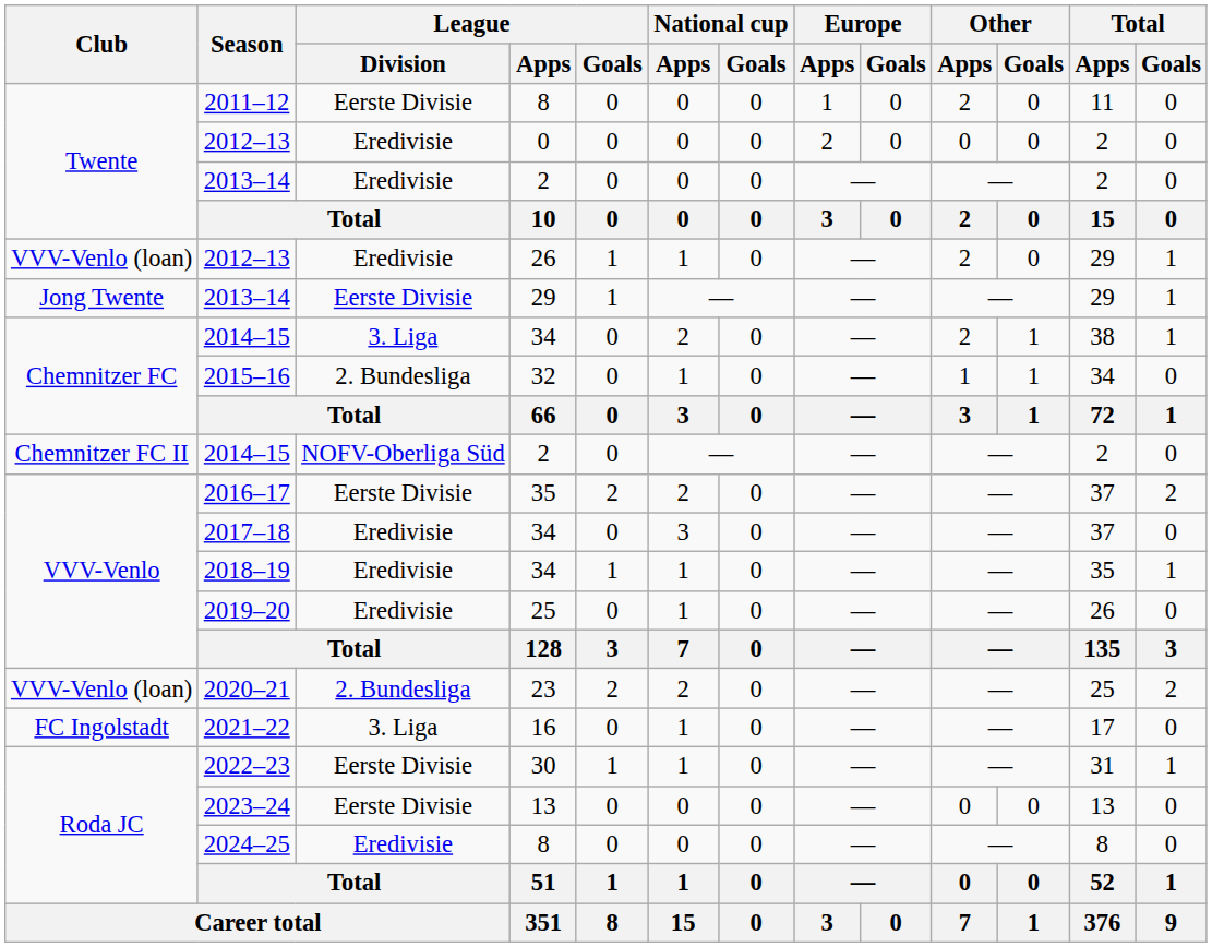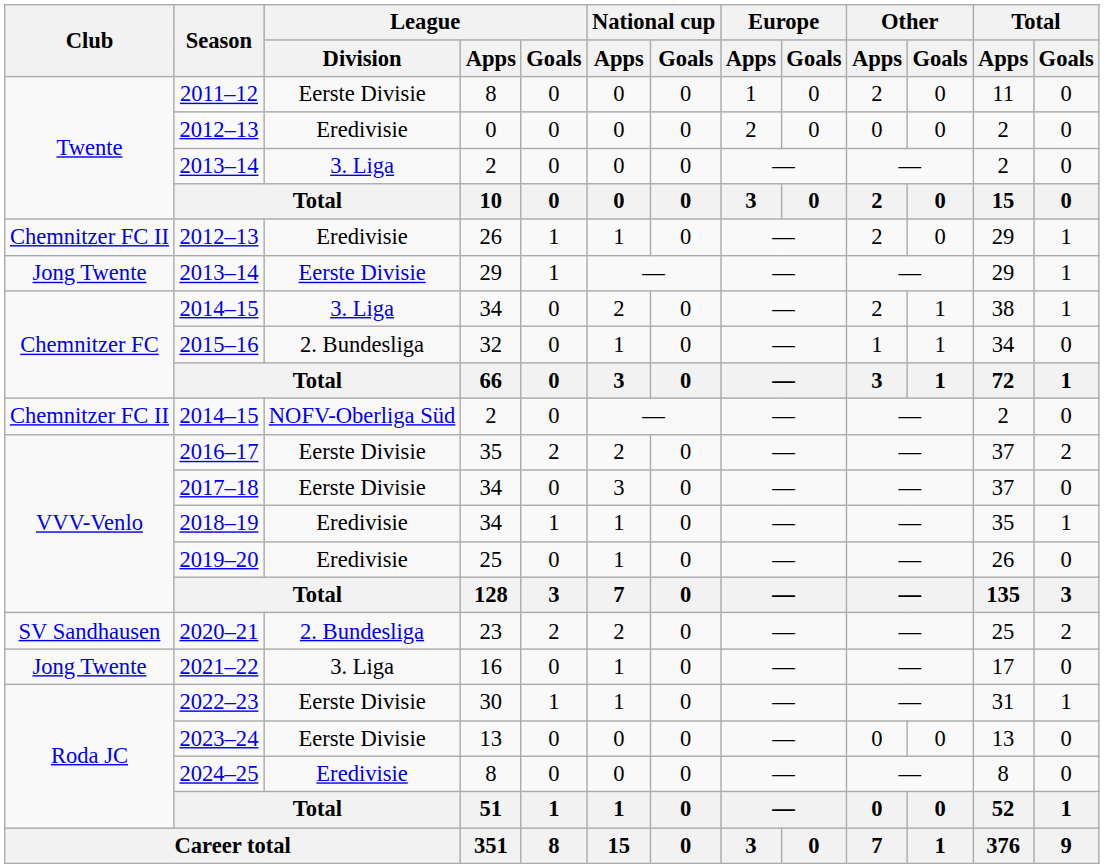 <table class="wikitable" style="text-align:center">
 <tr>
 <th rowspan="2">Club</th>
 <th rowspan="2">Season</th>
 <th colspan="3">League</th>
 <th colspan="2">National cup</th>
 <th colspan="2">Europe</th>
 <th colspan="2">Other</th>
 <th colspan="2">Total</th>
 </tr>
 <tr>
 <th>Division</th>
 <th>Apps</th>
 <th>Goals</th>
 <th>Apps</th>
 <th>Goals</th>
 <th>Apps</th>
 <th>Goals</th>
 <th>Apps</th>
 <th>Goals</th>
 <th>Apps</th>
 <th>Goals</th>
 </tr>
 <tr>
 <td rowspan="4"><a href='#'>Twente</a></td>
 <td><a href='#'>2011–12</a></td>
 <td>Eerste Divisie</td>
 <td>8</td>
 <td>0</td>
 <td>0</td>
 <td>0</td>
 <td>1</td>
 <td>0</td>
 <td>2</td>
 <td>0</td>
 <td>11</td>
 <td>0</td>
 </tr>
 <tr>
 <td><a href='#'>2012–13</a></td>
 <td>Eredivisie</td>
 <td>0</td>
 <td>0</td>
 <td>0</td>
 <td>0</td>
 <td>2</td>
 <td>0</td>
 <td>0</td>
 <td>0</td>
 <td>2</td>
 <td>0</td>
 </tr>
 <tr>
 <td><a href='#'>2013–14</a></td>
-<td>Eredivisie</td>
+<td><a href='#'>3. Liga</a></td>
 <td>2</td>
 <td>0</td>
 <td>0</td>
 <td>0</td>
 <td colspan="2">—</td>
 <td colspan="2">—</td>
 <td>2</td>
 <td>0</td>
 </tr>
 <tr>
 <th colspan="2">Total</th>
 <th>10</th>
 <th>0</th>
 <th>0</th>
 <th>0</th>
 <th>3</th>
 <th>0</th>
 <th>2</th>
 <th>0</th>
 <th>15</th>
 <th>0</th>
 </tr>
 <tr>
-<td><a href='#'>VVV-Venlo</a> (loan)</td>
+<td><a href='#'>Chemnitzer FC II</a></td>
 <td><a href='#'>2012–13</a></td>
 <td>Eredivisie</td>
 <td>26</td>
 <td>1</td>
 <td>1</td>
 <td>0</td>
 <td colspan="2">—</td>
 <td>2</td>
 <td>0</td>
 <td>29</td>
 <td>1</td>
 </tr>
 <tr>
 <td><a href='#'>Jong Twente</a></td>
 <td><a href='#'>2013–14</a></td>
 <td><a href='#'>Eerste Divisie</a></td>
 <td>29</td>
 <td>1</td>
 <td colspan="2">—</td>
 <td colspan="2">—</td>
 <td colspan="2">—</td>
 <td>29</td>
 <td>1</td>
 </tr>
 <tr>
 <td rowspan="3"><a href='#'>Chemnitzer FC</a></td>
 <td><a href='#'>2014–15</a></td>
 <td><a href='#'>3. Liga</a></td>
 <td>34</td>
 <td>0</td>
 <td>2</td>
 <td>0</td>
 <td colspan="2">—</td>
 <td>2</td>
 <td>1</td>
 <td>38</td>
 <td>1</td>
 </tr>
 <tr>
 <td><a href='#'>2015–16</a></td>
 <td>2. Bundesliga</td>
 <td>32</td>
 <td>0</td>
 <td>1</td>
 <td>0</td>
 <td colspan="2">—</td>
 <td>1</td>
 <td>1</td>
 <td>34</td>
 <td>0</td>
 </tr>
 <tr>
 <th colspan="2">Total</th>
 <th>66</th>
 <th>0</th>
 <th>3</th>
 <th>0</th>
 <th colspan="2">—</th>
 <th>3</th>
 <th>1</th>
 <th>72</th>
 <th>1</th>
 </tr>
 <tr>
 <td><a href='#'>Chemnitzer FC II</a></td>
 <td><a href='#'>2014–15</a></td>
 <td><a href='#'>NOFV-Oberliga Süd</a></td>
 <td>2</td>
 <td>0</td>
 <td colspan="2">—</td>
 <td colspan="2">—</td>
 <td colspan="2">—</td>
 <td>2</td>
 <td>0</td>
 </tr>
 <tr>
 <td rowspan="5"><a href='#'>VVV-Venlo</a></td>
 <td><a href='#'>2016–17</a></td>
 <td>Eerste Divisie</td>
 <td>35</td>
 <td>2</td>
 <td>2</td>
 <td>0</td>
 <td colspan="2">—</td>
 <td colspan="2">—</td>
 <td>37</td>
 <td>2</td>
 </tr>
 <tr>
 <td><a href='#'>2017–18</a></td>
-<td>Eredivisie</td>
+<td>Eerste Divisie</td>
 <td>34</td>
 <td>0</td>
 <td>3</td>
 <td>0</td>
 <td colspan="2">—</td>
 <td colspan="2">—</td>
 <td>37</td>
 <td>0</td>
 </tr>
 <tr>
 <td><a href='#'>2018–19</a></td>
 <td>Eredivisie</td>
 <td>34</td>
 <td>1</td>
 <td>1</td>
 <td>0</td>
 <td colspan="2">—</td>
 <td colspan="2">—</td>
 <td>35</td>
 <td>1</td>
 </tr>
 <tr>
 <td><a href='#'>2019–20</a></td>
 <td>Eredivisie</td>
 <td>25</td>
 <td>0</td>
 <td>1</td>
 <td>0</td>
 <td colspan="2">—</td>
 <td colspan="2">—</td>
 <td>26</td>
 <td>0</td>
 </tr>
 <tr>
 <th colspan="2">Total</th>
 <th>128</th>
 <th>3</th>
 <th>7</th>
 <th>0</th>
 <th colspan="2">—</th>
 <th colspan="2">—</th>
 <th>135</th>
 <th>3</th>
 </tr>
 <tr>
-<td><a href='#'>VVV-Venlo</a> (loan)</td>
+<td><a href='#'>SV Sandhausen</a></td>
 <td><a href='#'>2020–21</a></td>
 <td><a href='#'>2. Bundesliga</a></td>
 <td>23</td>
 <td>2</td>
 <td>2</td>
 <td>0</td>
 <td colspan="2">—</td>
 <td colspan="2">—</td>
 <td>25</td>
 <td>2</td>
 </tr>
 <tr>
-<td><a href='#'>FC Ingolstadt</a></td>
+<td><a href='#'>Jong Twente</a></td>
 <td><a href='#'>2021–22</a></td>
 <td>3. Liga</td>
 <td>16</td>
 <td>0</td>
 <td>1</td>
 <td>0</td>
 <td colspan="2">—</td>
 <td colspan="2">—</td>
 <td>17</td>
 <td>0</td>
 </tr>
 <tr>
 <td rowspan="4"><a href='#'>Roda JC</a></td>
 <td><a href='#'>2022–23</a></td>
 <td>Eerste Divisie</td>
 <td>30</td>
 <td>1</td>
 <td>1</td>
 <td>0</td>
 <td colspan="2">—</td>
 <td colspan="2">—</td>
 <td>31</td>
 <td>1</td>
 </tr>
 <tr>
 <td><a href='#'>2023–24</a></td>
 <td>Eerste Divisie</td>
 <td>13</td>
 <td>0</td>
 <td>0</td>
 <td>0</td>
 <td colspan="2">—</td>
 <td>0</td>
 <td>0</td>
 <td>13</td>
 <td>0</td>
 </tr>
 <tr>
 <td><a href='#'>2024–25</a></td>
 <td><a href='#'>Eredivisie</a></td>
 <td>8</td>
 <td>0</td>
 <td>0</td>
 <td>0</td>
 <td colspan="2">—</td>
 <td colspan="2">—</td>
 <td>8</td>
 <td>0</td>
 </tr>
 <tr>
 <th colspan="2">Total</th>
 <th>51</th>
 <th>1</th>
 <th>1</th>
 <th>0</th>
 <th colspan="2">—</th>
 <th>0</th>
 <th>0</th>
 <th>52</th>
 <th>1</th>
 </tr>
 <tr>
 <th colspan="3">Career total</th>
 <th>351</th>
 <th>8</th>
 <th>15</th>
 <th>0</th>
 <th>3</th>
 <th>0</th>
 <th>7</th>
 <th>1</th>
 <th>376</th>
 <th>9</th>
 </tr>
 </table>
